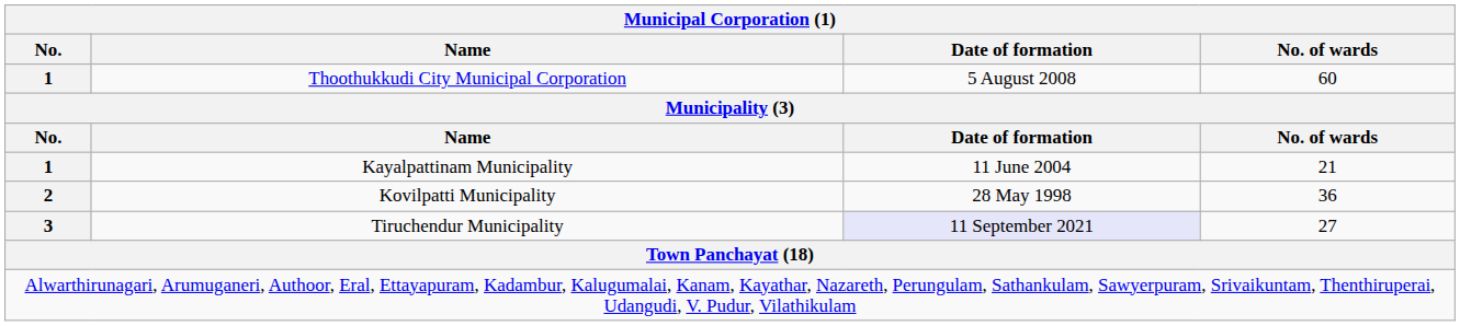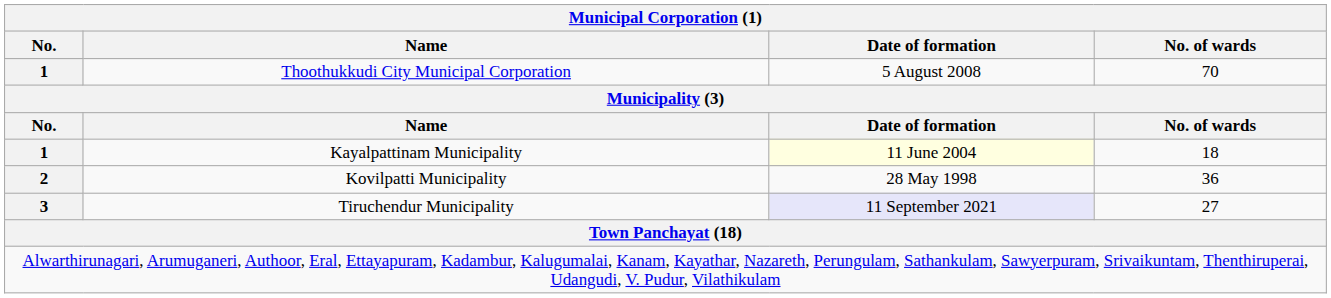 <table class="wikitable" style="text-align:center">
 <tr>
 <th colspan=5><a href='#'>Municipal Corporation</a> (1)</th>
 </tr>
 <tr>
 <th>No.</th>
 <th>Name</th>
 <th>Date of formation</th>
 <th>No. of wards</th>
 </tr>
 <tr>
 <th>1</th>
 <td><a href='#'>Thoothukkudi City Municipal Corporation</a></td>
 <td>5 August 2008</td>
-<td>60</td>
+<td>70</td>
 </tr>
 <tr>
 <th colspan=5><a href='#'>Municipality</a> (3)</th>
 </tr>
 <tr>
 <th>No.</th>
 <th>Name</th>
 <th>Date of formation</th>
 <th>No. of wards</th>
 </tr>
 <tr>
 <th>1</th>
 <td>Kayalpattinam Municipality</td>
-<td>11 June 2004</td>
-<td>21</td>
+<td style="background: lightyellow;">11 June 2004</td>
+<td>18</td>
 </tr>
 <tr>
 <th>2</th>
 <td>Kovilpatti Municipality</td>
 <td>28 May 1998</td>
 <td>36</td>
 </tr>
 <tr>
 <th>3</th>
 <td>Tiruchendur Municipality</td>
 <td style="background: lavender;">11 September 2021</td>
 <td>27</td>
 </tr>
 <tr>
 <th colspan=5><a href='#'>Town Panchayat</a> (18)</th>
 </tr>
 <tr>
 <td colspan=5><a href='#'>Alwarthirunagari</a>, <a href='#'>Arumuganeri</a>, <a href='#'>Authoor</a>, <a href='#'>Eral</a>, <a href='#'>Ettayapuram</a>, <a href='#'>Kadambur</a>, <a href='#'>Kalugumalai</a>, <a href='#'>Kanam</a>, <a href='#'>Kayathar</a>, <a href='#'>Nazareth</a>, <a href='#'>Perungulam</a>, <a href='#'>Sathankulam</a>, <a href='#'>Sawyerpuram</a>, <a href='#'>Srivaikuntam</a>, <a href='#'>Thenthiruperai</a>, <a href='#'>Udangudi</a>, <a href='#'>V. Pudur</a>, <a href='#'>Vilathikulam</a></td>
 </tr>
 </table>
